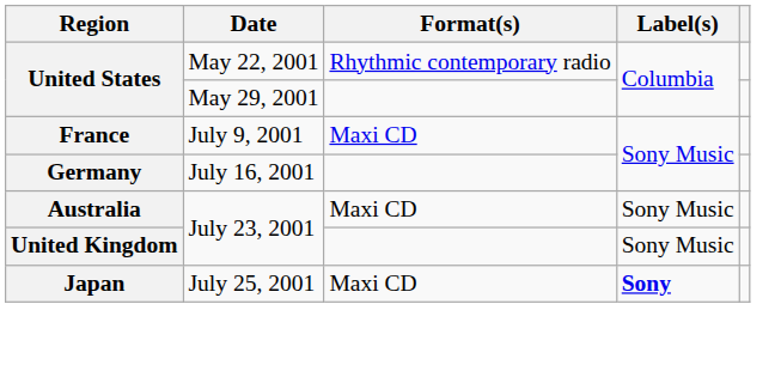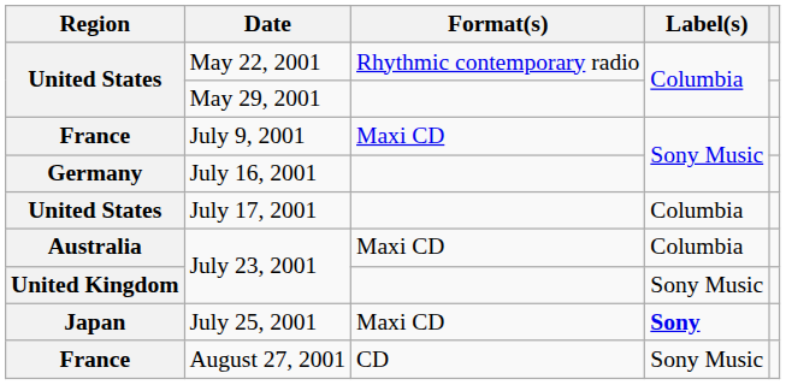 <table class="wikitable sortable plainrowheaders">
 <tr>
 <th scope="col">Region</th>
 <th scope="col">Date</th>
 <th scope="col">Format(s)</th>
 <th scope="col">Label(s)</th>
 <th scope="col"></th>
 </tr>
 <tr>
 <th scope="row" rowspan="2">United States</th>
 <td>May 22, 2001</td>
 <td><a href='#'>Rhythmic contemporary</a> radio</td>
 <td rowspan="2"><a href='#'>Columbia</a></td>
 <td></td>
 </tr>
 <tr>
 <td>May 29, 2001</td>
 <td></td>
 <td></td>
 </tr>
 <tr>
 <th scope="row">France</th>
 <td>July 9, 2001</td>
 <td><a href='#'>Maxi CD</a></td>
 <td rowspan="2"><a href='#'>Sony Music</a></td>
 <td></td>
 </tr>
 <tr>
 <th scope="row">Germany</th>
 <td>July 16, 2001</td>
 <td></td>
 <td></td>
 </tr>
 <tr>
+<th scope="row">United States</th>
+<td>July 17, 2001</td>
+<td></td>
+<td>Columbia</td>
+<td></td>
+</tr>
+<tr>
 <th scope="row">Australia</th>
 <td rowspan="2">July 23, 2001</td>
 <td>Maxi CD</td>
-<td>Sony Music</td>
+<td>Columbia</td>
 <td></td>
 </tr>
 <tr>
 <th scope="row">United Kingdom</th>
 <td></td>
 <td>Sony Music</td>
 <td></td>
 </tr>
 <tr>
 <th scope="row">Japan</th>
 <td>July 25, 2001</td>
 <td>Maxi CD</td>
 <td><strong><a href='#'>Sony</a></strong></td>
 <td></td>
 </tr>
+<tr>
+<th scope="row">France</th>
+<td>August 27, 2001</td>
+<td>CD</td>
+<td>Sony Music</td>
+<td></td>
+</tr>
 </table>
